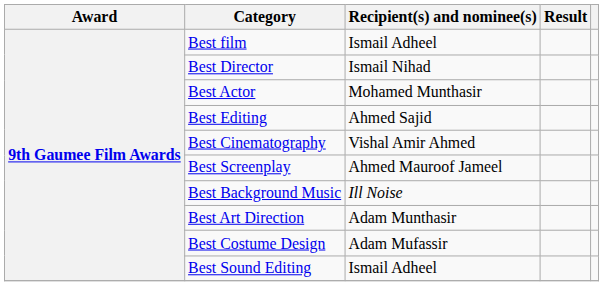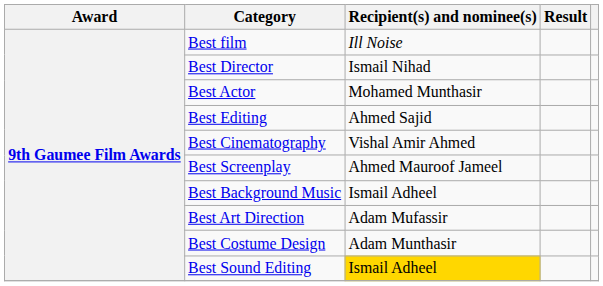 <table class="wikitable plainrowheaders sortable">
 <tr>
 <th scope="col">Award</th>
 <th scope="col">Category</th>
 <th scope="col">Recipient(s) and nominee(s)</th>
 <th scope="col">Result</th>
 <th scope="col" class="unsortable"></th>
 </tr>
 <tr>
 <th scope="row" rowspan="10"><a href='#'>9th Gaumee Film Awards</a></th>
 <td><a href='#'>Best film</a></td>
-<td>Ismail Adheel</td>
+<td><em>Ill Noise</em></td>
 <td></td>
 <td style="text-align:center;"></td>
 </tr>
 <tr>
 <td><a href='#'>Best Director</a></td>
 <td>Ismail Nihad</td>
 <td></td>
 <td style="text-align:center;"></td>
 </tr>
 <tr>
 <td><a href='#'>Best Actor</a></td>
 <td>Mohamed Munthasir</td>
 <td></td>
 <td style="text-align:center;"></td>
 </tr>
 <tr>
 <td><a href='#'>Best Editing</a></td>
 <td>Ahmed Sajid</td>
 <td></td>
 <td style="text-align:center;"></td>
 </tr>
 <tr>
 <td><a href='#'>Best Cinematography</a></td>
 <td>Vishal Amir Ahmed</td>
 <td></td>
 <td style="text-align:center;"></td>
 </tr>
 <tr>
 <td><a href='#'>Best Screenplay</a></td>
 <td>Ahmed Mauroof Jameel</td>
 <td></td>
 <td style="text-align:center;"></td>
 </tr>
 <tr>
 <td><a href='#'>Best Background Music</a></td>
-<td><em>Ill Noise</em></td>
+<td>Ismail Adheel</td>
 <td></td>
 <td style="text-align:center;"></td>
 </tr>
 <tr>
 <td><a href='#'>Best Art Direction</a></td>
+<td>Adam Mufassir</td>
+<td></td>
+<td style="text-align:center;"></td>
+</tr>
+<tr>
+<td><a href='#'>Best Costume Design</a></td>
 <td>Adam Munthasir</td>
 <td></td>
 <td style="text-align:center;"></td>
 </tr>
 <tr>
-<td><a href='#'>Best Costume Design</a></td>
-<td>Adam Mufassir</td>
-<td></td>
-<td style="text-align:center;"></td>
-</tr>
-<tr>
 <td><a href='#'>Best Sound Editing</a></td>
-<td>Ismail Adheel</td>
+<td style="background: gold;">Ismail Adheel</td>
 <td></td>
 <td style="text-align:center;"></td>
 </tr>
 <tr>
 </tr>
 </table>
